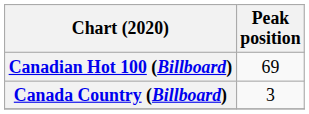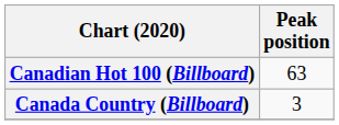 <table class="wikitable sortable plainrowheaders" style="text-align:center;">
 <tr>
 <th>Chart (2020)</th>
 <th>Peak <br> position</th>
 </tr>
 <tr>
 <th scope="row"><a href='#'>Canadian Hot 100</a> (<a href='#'><em>Billboard</em></a>)</th>
-<td>69</td>
+<td>63</td>
 </tr>
 <tr>
 <th scope="row"><a href='#'>Canada Country</a> (<a href='#'><em>Billboard</em></a>)</th>
 <td>3</td>
 </tr>
 <tr>
 </tr>
 </table>
